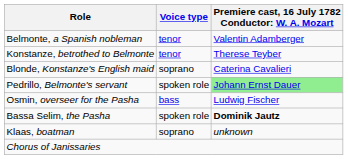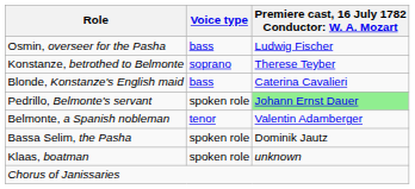 <table class="wikitable">
 <tr>
 <th>Role</th>
 <th><a href='#'>Voice type</a></th>
 <th>Premiere cast, 16 July 1782<br>Conductor: <a href='#'>W. A. Mozart</a></th>
 </tr>
 <tr>
-<td>Belmonte, <em>a Spanish nobleman</em></td>
-<td><a href='#'>tenor</a></td>
-<td><a href='#'>Valentin Adamberger</a></td>
+<td>Osmin, <em>overseer for the Pasha</em></td>
+<td><a href='#'>bass</a></td>
+<td><a href='#'>Ludwig Fischer</a></td>
 </tr>
 <tr>
 <td>Konstanze, <em>betrothed to Belmonte</em></td>
-<td><a href='#'>tenor</a></td>
+<td><a href='#'>soprano</a></td>
 <td><a href='#'>Therese Teyber</a></td>
 </tr>
 <tr>
 <td>Blonde, <em>Konstanze's English maid</em></td>
-<td>soprano</td>
+<td><a href='#'>bass</a></td>
 <td><a href='#'>Caterina Cavalieri</a></td>
 </tr>
 <tr>
 <td>Pedrillo, <em>Belmonte's servant</em></td>
 <td>spoken role</td>
 <td style="background: lightgreen;"><a href='#'>Johann Ernst Dauer</a></td>
 </tr>
 <tr>
-<td>Osmin, <em>overseer for the Pasha</em></td>
-<td><a href='#'>bass</a></td>
-<td><a href='#'>Ludwig Fischer</a></td>
+<td>Belmonte, <em>a Spanish nobleman</em></td>
+<td><a href='#'>tenor</a></td>
+<td><a href='#'>Valentin Adamberger</a></td>
 </tr>
 <tr>
 <td>Bassa Selim, <em>the Pasha</em></td>
 <td>spoken role</td>
-<td><strong>Dominik Jautz</strong></td>
+<td>Dominik Jautz</td>
 </tr>
 <tr>
 <td>Klaas, <em>boatman</em></td>
-<td>soprano</td>
+<td>spoken role</td>
 <td><em>unknown</em></td>
 </tr>
 <tr>
 <td colspan="3"><em>Chorus of Janissaries</em></td>
 </tr>
 </table>
